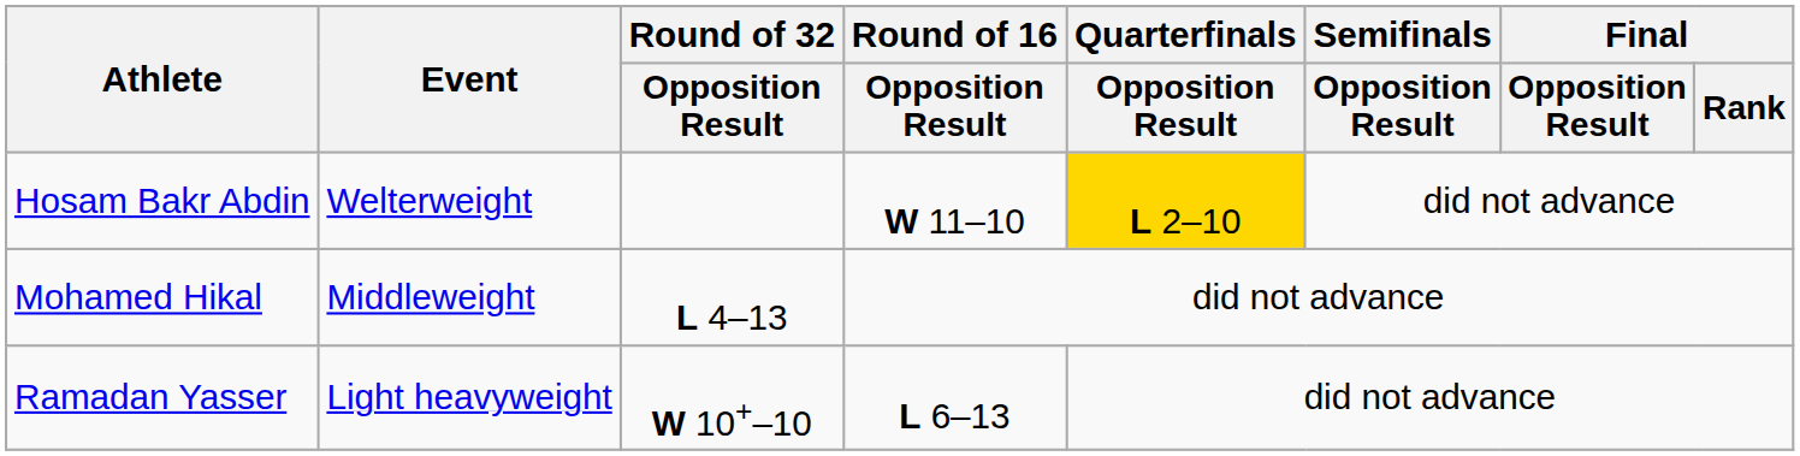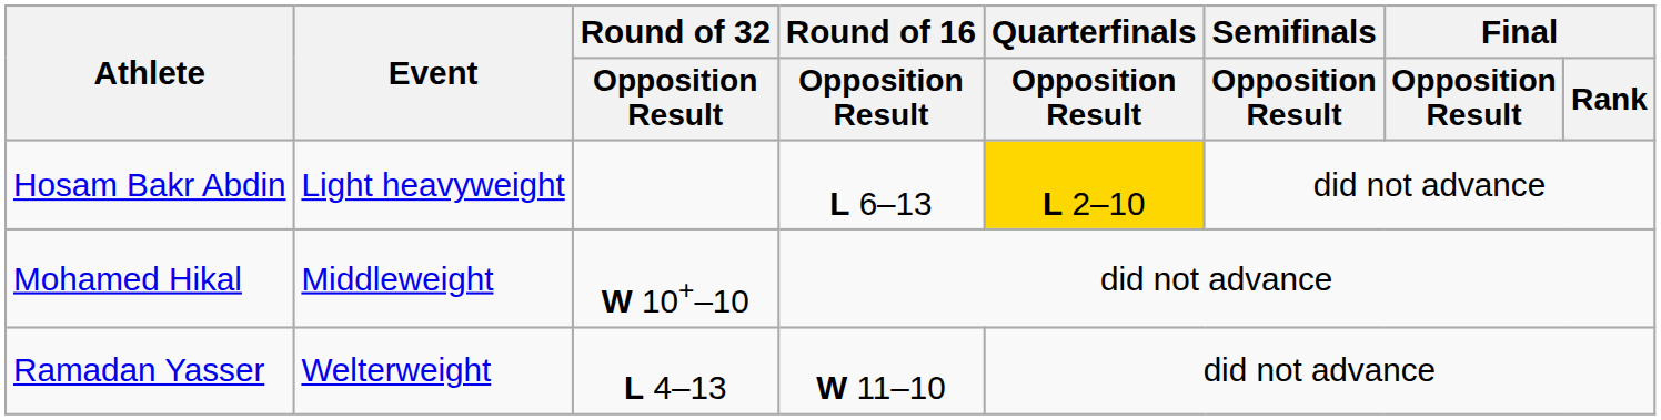 <table class="wikitable" style="font-size:90%">
 <tr>
 <th rowspan="2">Athlete</th>
 <th rowspan="2">Event</th>
 <th>Round of 32</th>
 <th>Round of 16</th>
 <th>Quarterfinals</th>
 <th>Semifinals</th>
 <th colspan=2>Final</th>
 </tr>
 <tr style="font-size:95%">
 <th>Opposition<br>Result</th>
 <th>Opposition<br>Result</th>
 <th>Opposition<br>Result</th>
 <th>Opposition<br>Result</th>
 <th>Opposition<br>Result</th>
 <th>Rank</th>
 </tr>
 <tr align=center>
 <td align=left><a href='#'>Hosam Bakr Abdin</a></td>
-<td align=left><a href='#'>Welterweight</a></td>
+<td align=left><a href='#'>Light heavyweight</a></td>
 <td></td>
-<td><br><strong>W</strong> 11–10</td>
+<td><br><strong>L</strong> 6–13</td>
 <td style="background: gold;"><br><strong>L</strong> 2–10</td>
 <td colspan=4>did not advance</td>
 </tr>
 <tr align=center>
 <td align=left><a href='#'>Mohamed Hikal</a></td>
 <td align=left><a href='#'>Middleweight</a></td>
-<td><br><strong>L</strong> 4–13</td>
+<td><br><strong>W</strong> 10<sup>+</sup>–10</td>
 <td colspan=5>did not advance</td>
 </tr>
 <tr align=center>
 <td align=left><a href='#'>Ramadan Yasser</a></td>
-<td align=left><a href='#'>Light heavyweight</a></td>
-<td><br><strong>W</strong> 10<sup>+</sup>–10</td>
-<td><br><strong>L</strong> 6–13</td>
+<td align=left><a href='#'>Welterweight</a></td>
+<td><br><strong>L</strong> 4–13</td>
+<td><br><strong>W</strong> 11–10</td>
 <td colspan=4>did not advance</td>
 </tr>
 </table>
